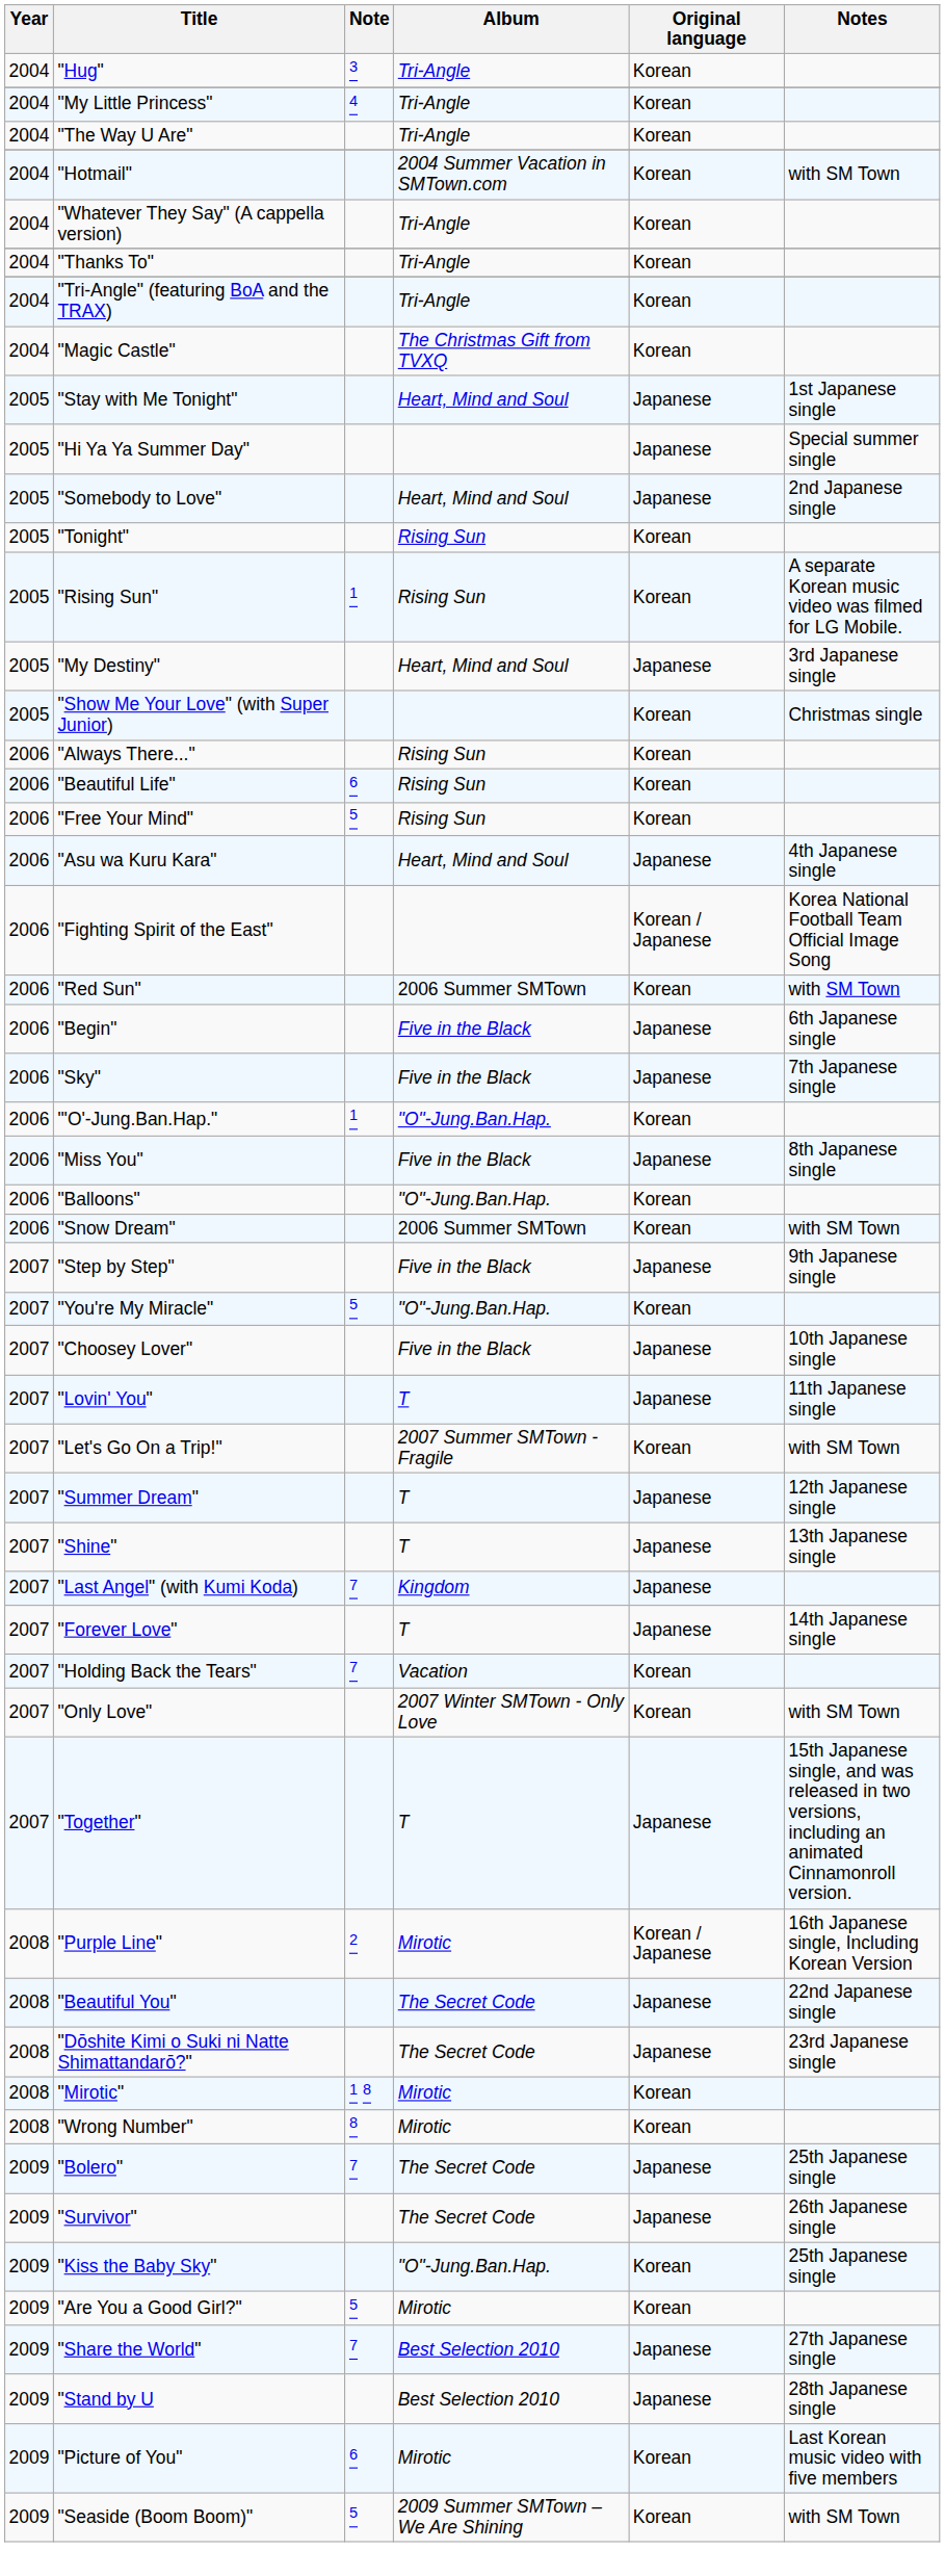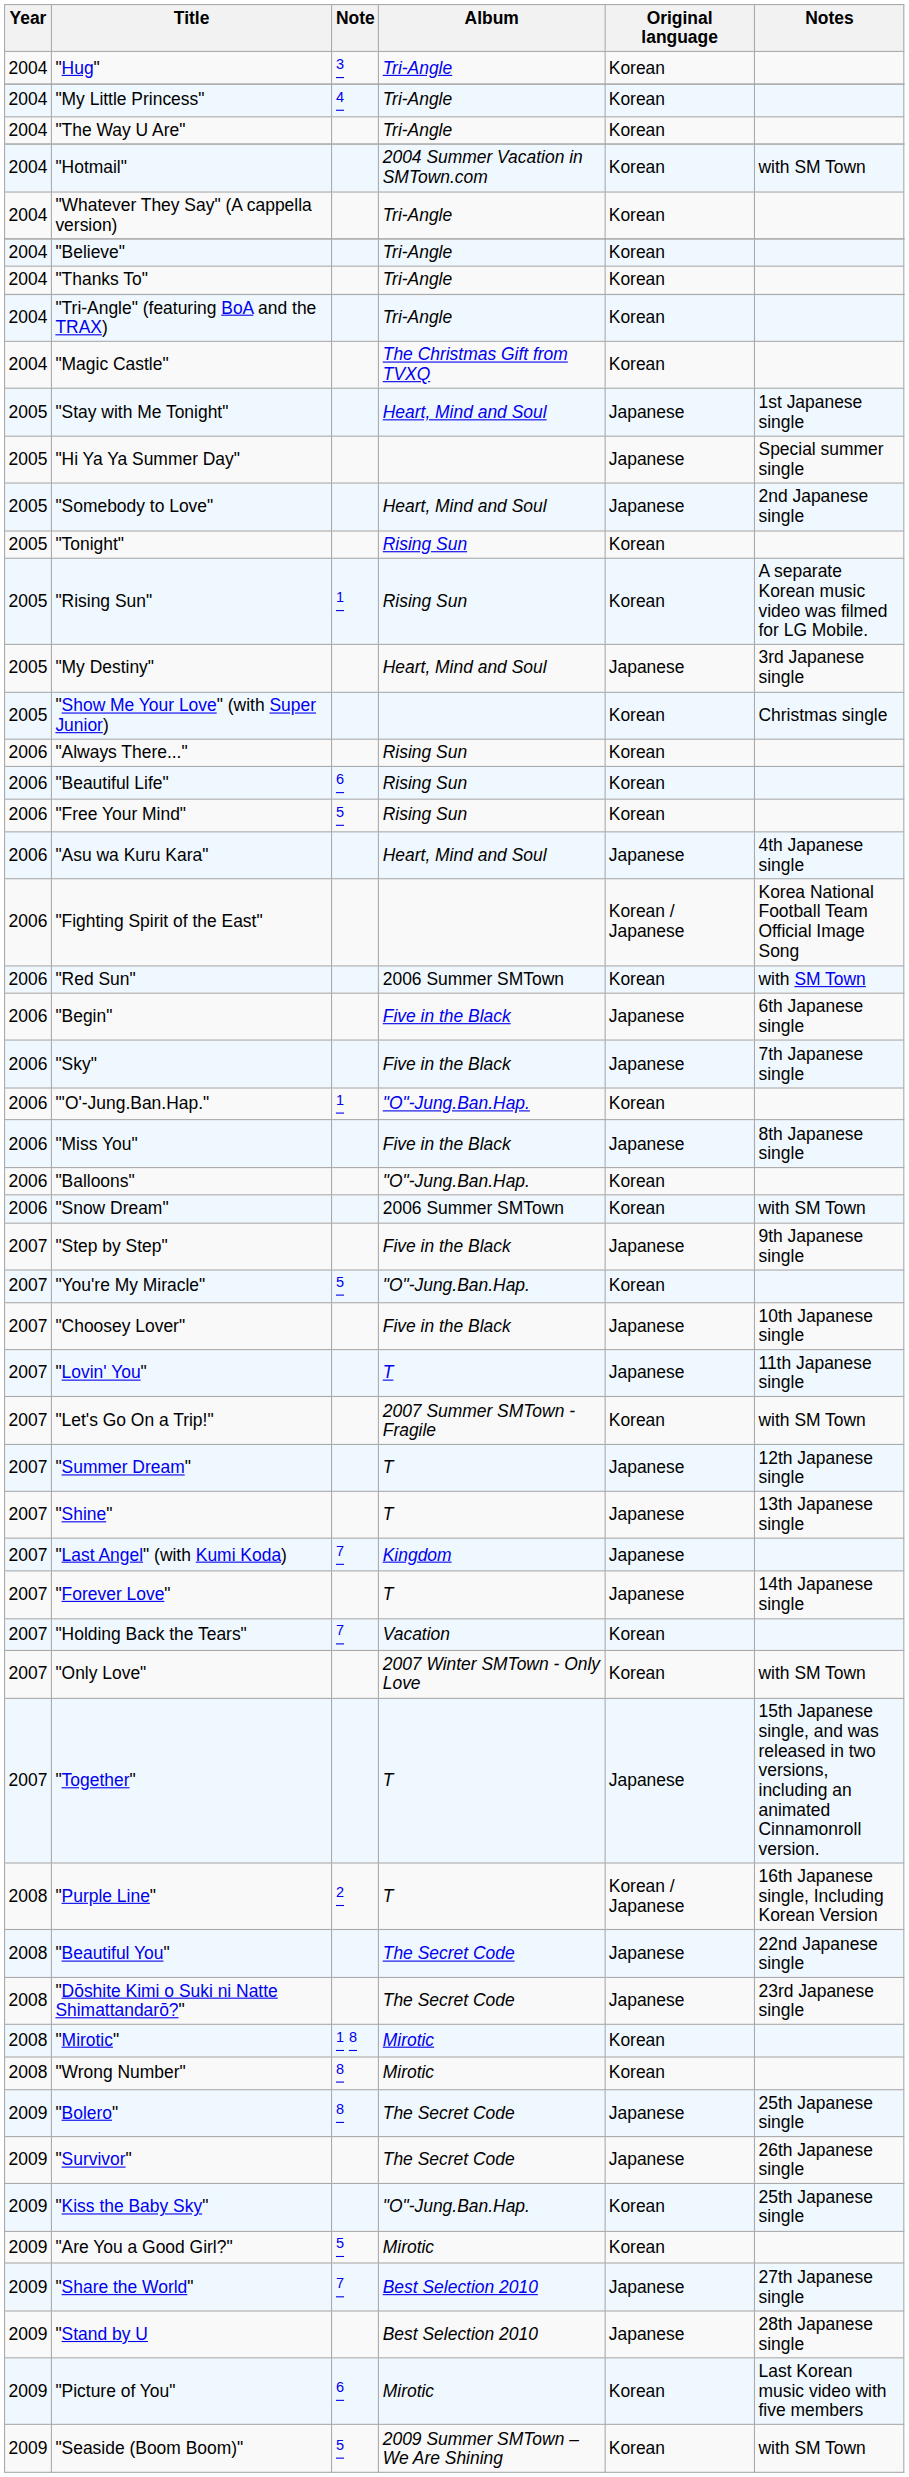 <table class="wikitable"|width=100%>
 <tr>
 <th align="left" valign="top" width="30">Year</th>
 <th align="left" valign="top" width="250">Title</th>
 <th align="left" valign="top" width="30">Note</th>
 <th align="left" valign="top" width="200">Album</th>
 <th align="left" valign="top" width="130">Original language</th>
 <th align="left" valign="top" width="130">Notes</th>
 </tr>
 <tr>
 <td>2004</td>
 <td>"<a href='#'>Hug</a>"</td>
 <td><span></span><a href='#'><sup>3</sup></a></td>
 <td><em><a href='#'>Tri-Angle</a></em></td>
 <td>Korean</td>
 <td></td>
 </tr>
 <tr>
 </tr>
 <tr ---- bgcolor="#F0F8FF">
 <td>2004</td>
 <td>"My Little Princess"</td>
 <td><span></span><a href='#'><sup>4</sup></a></td>
 <td><em>Tri-Angle</em></td>
 <td>Korean</td>
 <td></td>
 </tr>
 <tr>
 <td>2004</td>
 <td>"The Way U Are"</td>
 <td></td>
 <td><em>Tri-Angle</em></td>
 <td>Korean</td>
 <td></td>
 </tr>
 <tr>
 </tr>
 <tr ---- bgcolor="#F0F8FF">
 <td>2004</td>
 <td>"Hotmail"</td>
 <td></td>
 <td><em>2004 Summer Vacation in SMTown.com</em></td>
 <td>Korean</td>
 <td>with SM Town</td>
 </tr>
 <tr>
 <td>2004</td>
 <td>"Whatever They Say" (A cappella version)</td>
 <td></td>
 <td><em>Tri-Angle</em></td>
 <td>Korean</td>
 <td></td>
 </tr>
 <tr>
+</tr>
+<tr ---- bgcolor="#F0F8FF">
+<td>2004</td>
+<td>"Believe"</td>
+<td></td>
+<td><em>Tri-Angle</em></td>
+<td>Korean</td>
+<td></td>
 </tr>
 <tr>
 <td>2004</td>
 <td>"Thanks To"</td>
 <td></td>
 <td><em>Tri-Angle</em></td>
 <td>Korean</td>
 <td></td>
 </tr>
 <tr>
 </tr>
 <tr ---- bgcolor="#F0F8FF">
 <td>2004</td>
 <td>"Tri-Angle" (featuring <a href='#'>BoA</a> and the <a href='#'>TRAX</a>)</td>
 <td></td>
 <td><em>Tri-Angle</em></td>
 <td>Korean</td>
 <td></td>
 </tr>
 <tr>
 <td>2004</td>
 <td>"Magic Castle"</td>
 <td></td>
 <td><em><a href='#'>The Christmas Gift from TVXQ</a></em></td>
 <td>Korean</td>
 <td></td>
 </tr>
 <tr ---- bgcolor="#F0F8FF">
 <td>2005</td>
 <td>"Stay with Me Tonight"</td>
 <td></td>
 <td><em><a href='#'>Heart, Mind and Soul</a></em></td>
 <td>Japanese</td>
 <td>1st Japanese single</td>
 </tr>
 <tr>
 <td>2005</td>
 <td>"Hi Ya Ya Summer Day"</td>
 <td></td>
 <td></td>
 <td>Japanese</td>
 <td>Special summer single</td>
 </tr>
 <tr ---- bgcolor="#F0F8FF">
 <td>2005</td>
 <td>"Somebody to Love"</td>
 <td></td>
 <td><em>Heart, Mind and Soul</em></td>
 <td>Japanese</td>
 <td>2nd Japanese single</td>
 </tr>
 <tr>
 <td>2005</td>
 <td>"Tonight"</td>
 <td></td>
 <td><em><a href='#'>Rising Sun</a></em></td>
 <td>Korean</td>
 <td></td>
 </tr>
 <tr ---- bgcolor="#F0F8FF">
 <td>2005</td>
 <td>"Rising Sun"</td>
 <td><span></span><a href='#'><sup>1</sup></a></td>
 <td><em>Rising Sun</em></td>
 <td>Korean</td>
 <td>A separate Korean music video was filmed for LG Mobile.</td>
 </tr>
 <tr>
 <td>2005</td>
 <td>"My Destiny"</td>
 <td></td>
 <td><em>Heart, Mind and Soul</em></td>
 <td>Japanese</td>
 <td>3rd Japanese single</td>
 </tr>
 <tr ---- bgcolor="#F0F8FF">
 <td>2005</td>
 <td>"<a href='#'>Show Me Your Love</a>" (with <a href='#'>Super Junior</a>)</td>
 <td></td>
 <td></td>
 <td>Korean</td>
 <td>Christmas single</td>
 </tr>
 <tr>
 <td>2006</td>
 <td>"Always There..."</td>
 <td></td>
 <td><em>Rising Sun</em></td>
 <td>Korean</td>
 <td></td>
 </tr>
 <tr ---- bgcolor="#F0F8FF">
 <td>2006</td>
 <td>"Beautiful Life"</td>
 <td><span></span><a href='#'><sup>6</sup></a></td>
 <td><em>Rising Sun</em></td>
 <td>Korean</td>
 <td></td>
 </tr>
 <tr>
 <td>2006</td>
 <td>"Free Your Mind"</td>
 <td><span></span><a href='#'><sup>5</sup></a></td>
 <td><em>Rising Sun</em></td>
 <td>Korean</td>
 <td></td>
 </tr>
 <tr ---- bgcolor="#F0F8FF">
 <td>2006</td>
 <td>"Asu wa Kuru Kara"</td>
 <td></td>
 <td><em>Heart, Mind and Soul</em></td>
 <td>Japanese</td>
 <td>4th Japanese single</td>
 </tr>
 <tr>
 <td>2006</td>
 <td>"Fighting Spirit of the East"</td>
 <td></td>
 <td></td>
 <td>Korean / Japanese</td>
 <td>Korea National Football Team Official Image Song</td>
 </tr>
 <tr ---- bgcolor="#F0F8FF">
 <td>2006</td>
 <td>"Red Sun"</td>
 <td></td>
 <td>2006 Summer SMTown</td>
 <td>Korean</td>
 <td>with <a href='#'>SM Town</a></td>
 </tr>
 <tr>
 <td>2006</td>
 <td>"Begin"</td>
 <td></td>
 <td><em><a href='#'>Five in the Black</a></em></td>
 <td>Japanese</td>
 <td>6th Japanese single</td>
 </tr>
 <tr ---- bgcolor="#F0F8FF">
 <td>2006</td>
 <td>"Sky"</td>
 <td></td>
 <td><em>Five in the Black</em></td>
 <td>Japanese</td>
 <td>7th Japanese single</td>
 </tr>
 <tr>
 <td>2006</td>
 <td>"'O'-Jung.Ban.Hap."</td>
 <td><span></span><a href='#'><sup>1</sup></a></td>
 <td><em><a href='#'>"O"-Jung.Ban.Hap.</a></em></td>
 <td>Korean</td>
 <td></td>
 </tr>
 <tr ---- bgcolor="#F0F8FF">
 <td>2006</td>
 <td>"Miss You"</td>
 <td></td>
 <td><em>Five in the Black</em></td>
 <td>Japanese</td>
 <td>8th Japanese single</td>
 </tr>
 <tr>
 <td>2006</td>
 <td>"Balloons"</td>
 <td></td>
 <td><em>"O"-Jung.Ban.Hap.</em></td>
 <td>Korean</td>
 <td></td>
 </tr>
 <tr ---- bgcolor="#F0F8FF">
 <td>2006</td>
 <td>"Snow Dream"</td>
 <td></td>
 <td>2006 Summer SMTown</td>
 <td>Korean</td>
 <td>with SM Town</td>
 </tr>
 <tr>
 <td>2007</td>
 <td>"Step by Step"</td>
 <td></td>
 <td><em>Five in the Black</em></td>
 <td>Japanese</td>
 <td>9th Japanese single</td>
 </tr>
 <tr ---- bgcolor="#F0F8FF">
 <td>2007</td>
 <td>"You're My Miracle"</td>
 <td><span></span><a href='#'><sup>5</sup></a></td>
 <td><em>"O"-Jung.Ban.Hap.</em></td>
 <td>Korean</td>
 <td></td>
 </tr>
 <tr>
 <td>2007</td>
 <td>"Choosey Lover"</td>
 <td></td>
 <td><em>Five in the Black</em></td>
 <td>Japanese</td>
 <td>10th Japanese single</td>
 </tr>
 <tr ---- bgcolor="#F0F8FF">
 <td>2007</td>
 <td>"<a href='#'>Lovin' You</a>"</td>
 <td></td>
 <td><em><a href='#'>T</a></em></td>
 <td>Japanese</td>
 <td>11th Japanese single</td>
 </tr>
 <tr>
 <td>2007</td>
 <td>"Let's Go On a Trip!"</td>
 <td></td>
 <td><em>2007 Summer SMTown - Fragile</em></td>
 <td>Korean</td>
 <td>with SM Town</td>
 </tr>
 <tr ---- bgcolor="#F0F8FF">
 <td>2007</td>
 <td>"<a href='#'>Summer Dream</a>"</td>
 <td></td>
 <td><em>T</em></td>
 <td>Japanese</td>
 <td>12th Japanese single</td>
 </tr>
 <tr>
 <td>2007</td>
 <td>"<a href='#'>Shine</a>"</td>
 <td></td>
 <td><em>T</em></td>
 <td>Japanese</td>
 <td>13th Japanese single</td>
 </tr>
 <tr ---- bgcolor="#F0F8FF">
 <td>2007</td>
 <td>"<a href='#'>Last Angel</a>" (with <a href='#'>Kumi Koda</a>)</td>
 <td><span></span><a href='#'><sup>7</sup></a></td>
 <td><em><a href='#'>Kingdom</a></em></td>
 <td>Japanese</td>
 <td></td>
 </tr>
 <tr>
 <td>2007</td>
 <td>"<a href='#'>Forever Love</a>"</td>
 <td></td>
 <td><em>T</em></td>
 <td>Japanese</td>
 <td>14th Japanese single</td>
 </tr>
 <tr ---- bgcolor="#F0F8FF">
 <td>2007</td>
 <td>"Holding Back the Tears"</td>
 <td><span></span><a href='#'><sup>7</sup></a></td>
 <td><em>Vacation</em></td>
 <td>Korean</td>
 <td></td>
 </tr>
 <tr>
 <td>2007</td>
 <td>"Only Love"</td>
 <td></td>
 <td><em>2007 Winter SMTown - Only Love</em></td>
 <td>Korean</td>
 <td>with SM Town</td>
 </tr>
 <tr ---- bgcolor="#F0F8FF">
 <td>2007</td>
 <td>"<a href='#'>Together</a>"</td>
 <td></td>
 <td><em>T</em></td>
 <td>Japanese</td>
 <td>15th Japanese single, and was released in two versions, including an animated Cinnamonroll version.</td>
 </tr>
 <tr>
 <td>2008</td>
 <td>"<a href='#'>Purple Line</a>"</td>
 <td><span></span><a href='#'><sup>2</sup></a></td>
-<td><em><a href='#'>Mirotic</a></em></td>
+<td><em>T</em></td>
 <td>Korean / Japanese</td>
 <td>16th Japanese single, Including Korean Version</td>
 </tr>
 <tr ---- bgcolor="#F0F8FF">
 <td>2008</td>
 <td>"<a href='#'>Beautiful You</a>"</td>
 <td></td>
 <td><em><a href='#'>The Secret Code</a></em></td>
 <td>Japanese</td>
 <td>22nd Japanese single</td>
 </tr>
 <tr>
 <td>2008</td>
 <td>"<a href='#'>Dōshite Kimi o Suki ni Natte Shimattandarō?</a>"</td>
 <td></td>
 <td><em>The Secret Code</em></td>
 <td>Japanese</td>
 <td>23rd Japanese single</td>
 </tr>
 <tr ---- bgcolor="#F0F8FF">
 <td>2008</td>
 <td>"<a href='#'>Mirotic</a>"</td>
 <td><span></span><a href='#'><sup>1</sup></a> <span></span><a href='#'><sup>8</sup></a></td>
 <td><em><a href='#'>Mirotic</a></em></td>
 <td>Korean</td>
 <td></td>
 </tr>
 <tr>
 <td>2008</td>
 <td>"Wrong Number"</td>
 <td><span></span><a href='#'><sup>8</sup></a></td>
 <td><em>Mirotic</em></td>
 <td>Korean</td>
 <td></td>
 </tr>
 <tr ---- bgcolor="#F0F8FF">
 <td>2009</td>
 <td>"<a href='#'>Bolero</a>"</td>
-<td><span></span><a href='#'><sup>7</sup></a></td>
+<td><span></span><a href='#'><sup>8</sup></a></td>
 <td><em>The Secret Code</em></td>
 <td>Japanese</td>
 <td>25th Japanese single</td>
 </tr>
 <tr>
 <td>2009</td>
 <td>"<a href='#'>Survivor</a>"</td>
 <td></td>
 <td><em>The Secret Code</em></td>
 <td>Japanese</td>
 <td>26th Japanese single</td>
 </tr>
 <tr ---- bgcolor="#F0F8FF">
 <td>2009</td>
 <td>"<a href='#'>Kiss the Baby Sky</a>"</td>
 <td></td>
 <td><em>"O"-Jung.Ban.Hap.</em></td>
 <td>Korean</td>
 <td>25th Japanese single</td>
 </tr>
 <tr>
 <td>2009</td>
 <td>"Are You a Good Girl?"</td>
 <td><span></span><a href='#'><sup>5</sup></a></td>
 <td><em>Mirotic</em></td>
 <td>Korean</td>
 <td></td>
 </tr>
 <tr ---- bgcolor="#F0F8FF">
 <td>2009</td>
 <td>"<a href='#'>Share the World</a>"</td>
 <td><span></span><a href='#'><sup>7</sup></a></td>
 <td><em><a href='#'>Best Selection 2010</a></em></td>
 <td>Japanese</td>
 <td>27th Japanese single</td>
 </tr>
 <tr>
 <td>2009</td>
 <td>"<a href='#'>Stand by U</a></td>
 <td></td>
 <td><em>Best Selection 2010</em></td>
 <td>Japanese</td>
 <td>28th Japanese single</td>
 </tr>
 <tr ---- bgcolor="#F0F8FF">
 <td>2009</td>
 <td>"Picture of You"</td>
 <td><span></span><a href='#'><sup>6</sup></a></td>
 <td><em>Mirotic</em></td>
 <td>Korean</td>
 <td>Last Korean music video with five members</td>
 </tr>
 <tr>
 <td>2009</td>
 <td>"Seaside (Boom Boom)"</td>
 <td><span></span><a href='#'><sup>5</sup></a></td>
 <td><em>2009 Summer SMTown – We Are Shining</em></td>
 <td>Korean</td>
 <td>with SM Town</td>
 </tr>
 </table>
